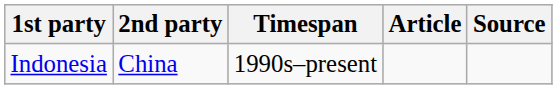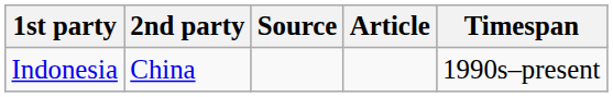 <table class="wikitable">
 <tr>
 <th>1st party</th>
 <th>2nd party</th>
+<th class="unsortable">Source</th>
+<th>Article</th>
 <th>Timespan</th>
-<th>Article</th>
-<th class="unsortable">Source</th>
 </tr>
 <tr>
 <td> <a href='#'>Indonesia</a></td>
 <td> <a href='#'>China</a></td>
-<td>1990s–present</td>
 <td></td>
 <td></td>
+<td>1990s–present</td>
 </tr>
 </table>
